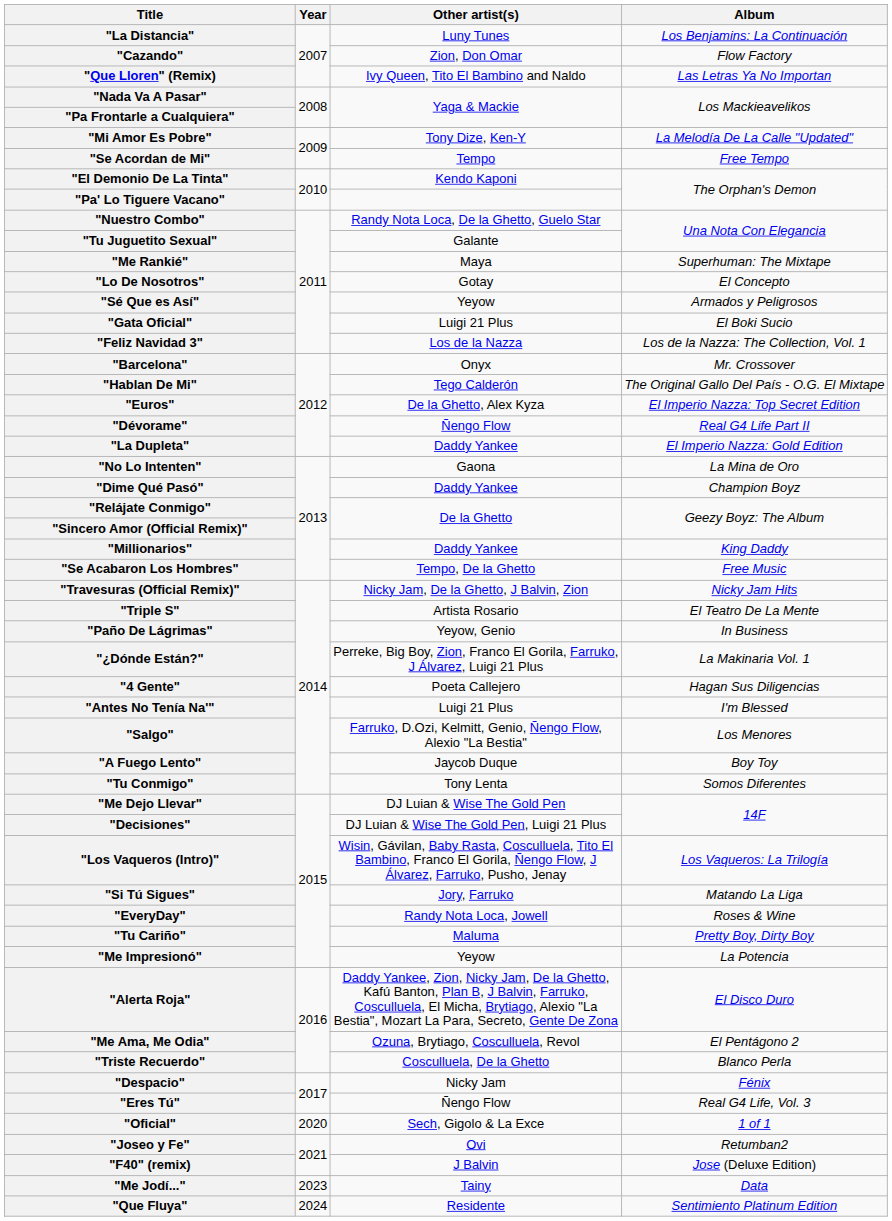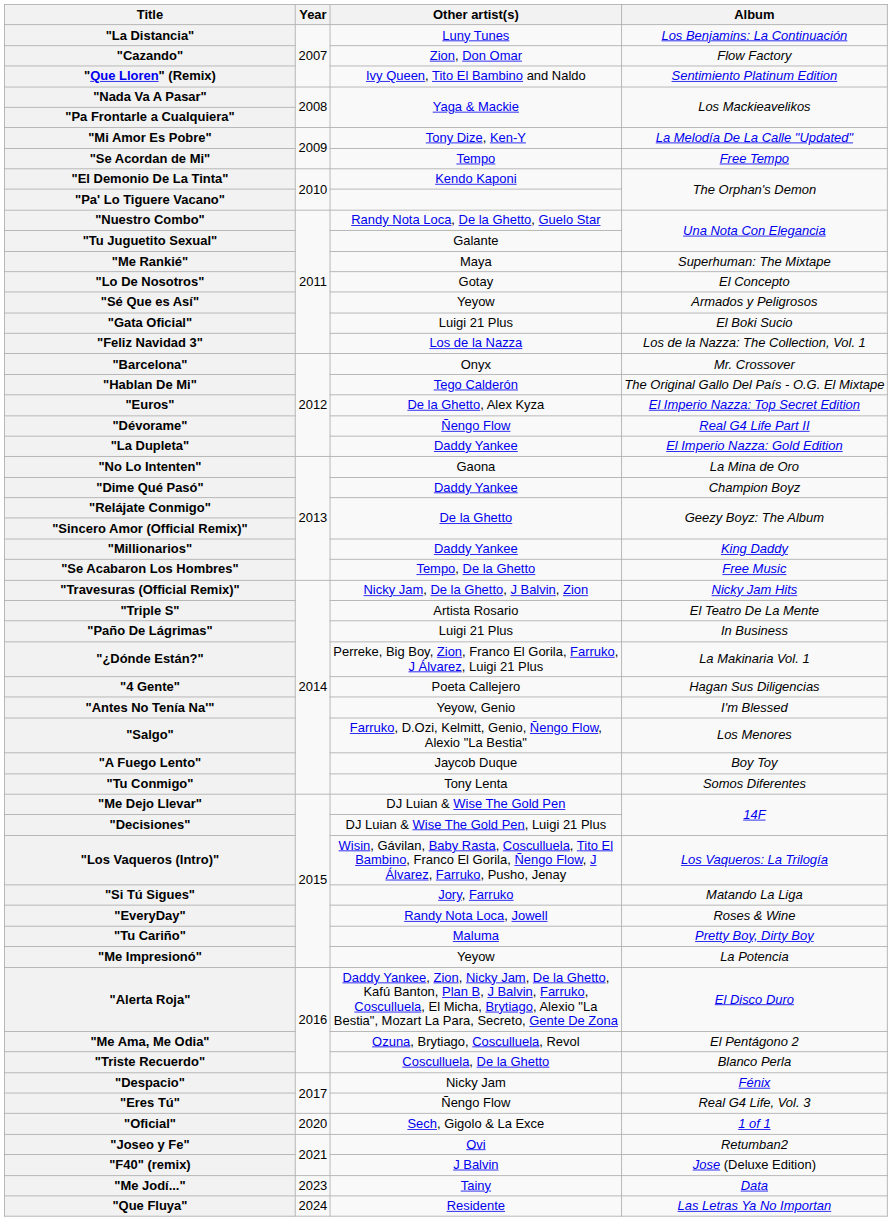 <table class="wikitable plainrowheaders" style="text-align:center;">
 <tr>
 <th scope="col" style="width:22em;">Title</th>
 <th scope="col">Year</th>
 <th scope="col" style="width:22em;">Other artist(s)</th>
 <th scope="col">Album</th>
 </tr>
 <tr>
 <th scope="row">"La Distancia"</th>
 <td rowspan="3">2007</td>
 <td><a href='#'>Luny Tunes</a></td>
 <td><em><a href='#'>Los Benjamins: La Continuación</a></em></td>
 </tr>
 <tr>
 <th scope="row">"Cazando"</th>
 <td><a href='#'>Zion</a>, <a href='#'>Don Omar</a></td>
 <td><em>Flow Factory</em></td>
 </tr>
 <tr>
 <th scope="row">"<a href='#'>Que Lloren</a>" (Remix)</th>
 <td><a href='#'>Ivy Queen</a>, <a href='#'>Tito El Bambino</a> and Naldo</td>
-<td><em><a href='#'>Las Letras Ya No Importan</a></em></td>
+<td><em><a href='#'>Sentimiento Platinum Edition</a></em></td>
 </tr>
 <tr>
 <th scope="row">"Nada Va A Pasar"</th>
 <td rowspan="2">2008</td>
 <td rowspan="2"><a href='#'>Yaga & Mackie</a></td>
 <td rowspan="2"><em>Los Mackieavelikos</em></td>
 </tr>
 <tr>
 <th scope="row">"Pa Frontarle a Cualquiera"</th>
 </tr>
 <tr>
 <th scope="row">"Mi Amor Es Pobre"</th>
 <td rowspan="2">2009</td>
 <td><a href='#'>Tony Dize</a>, <a href='#'>Ken-Y</a></td>
 <td><em><a href='#'>La Melodía De La Calle "Updated"</a></em></td>
 </tr>
 <tr>
 <th scope="row">"Se Acordan de Mi"</th>
 <td><a href='#'>Tempo</a></td>
 <td><em><a href='#'>Free Tempo</a></em></td>
 </tr>
 <tr>
 <th scope="row">"El Demonio De La Tinta"</th>
 <td rowspan="2">2010</td>
 <td><a href='#'>Kendo Kaponi</a></td>
 <td rowspan="2"><em>The Orphan's Demon</em></td>
 </tr>
 <tr>
 <th scope="row">"Pa' Lo Tiguere Vacano"</th>
 <td></td>
 </tr>
 <tr>
 <th scope="row">"Nuestro Combo"</th>
 <td rowspan="7">2011</td>
 <td><a href='#'>Randy Nota Loca</a>, <a href='#'>De la Ghetto</a>, <a href='#'>Guelo Star</a></td>
 <td rowspan="2"><em><a href='#'>Una Nota Con Elegancia</a></em></td>
 </tr>
 <tr>
 <th scope="row">"Tu Juguetito Sexual"</th>
 <td>Galante</td>
 </tr>
 <tr>
 <th scope="row">"Me Rankié"</th>
 <td>Maya</td>
 <td><em>Superhuman: The Mixtape</em></td>
 </tr>
 <tr>
 <th scope="row">"Lo De Nosotros"</th>
 <td>Gotay</td>
 <td><em>El Concepto</em></td>
 </tr>
 <tr>
 <th scope="row">"Sé Que es Así"</th>
 <td>Yeyow</td>
 <td><em>Armados y Peligrosos</em></td>
 </tr>
 <tr>
 <th scope="row">"Gata Oficial"</th>
 <td>Luigi 21 Plus</td>
 <td><em>El Boki Sucio</em></td>
 </tr>
 <tr>
 <th scope="row">"Feliz Navidad 3"</th>
 <td><a href='#'>Los de la Nazza</a></td>
 <td><em>Los de la Nazza: The Collection, Vol. 1</em></td>
 </tr>
 <tr>
 <th scope="row">"Barcelona"</th>
 <td rowspan="5">2012</td>
 <td>Onyx</td>
 <td><em>Mr. Crossover</em></td>
 </tr>
 <tr>
 <th scope="row">"Hablan De Mi"</th>
 <td><a href='#'>Tego Calderón</a></td>
 <td><em>The Original Gallo Del País - O.G. El Mixtape</em></td>
 </tr>
 <tr>
 <th scope="row">"Euros"</th>
 <td><a href='#'>De la Ghetto</a>, Alex Kyza</td>
 <td><em><a href='#'>El Imperio Nazza: Top Secret Edition</a></em></td>
 </tr>
 <tr>
 <th scope="row">"Dévorame"</th>
 <td><a href='#'>Ñengo Flow</a></td>
 <td><em><a href='#'>Real G4 Life Part II</a></em></td>
 </tr>
 <tr>
 <th scope="row">"La Dupleta"</th>
 <td><a href='#'>Daddy Yankee</a></td>
 <td><em><a href='#'>El Imperio Nazza: Gold Edition</a></em></td>
 </tr>
 <tr>
 <th scope="row">"No Lo Intenten"</th>
 <td rowspan="6">2013</td>
 <td>Gaona</td>
 <td><em>La Mina de Oro</em></td>
 </tr>
 <tr>
 <th scope="row">"Dime Qué Pasó"</th>
 <td><a href='#'>Daddy Yankee</a></td>
 <td><em>Champion Boyz</em></td>
 </tr>
 <tr>
 <th scope="row">"Relájate Conmigo"</th>
 <td rowspan="2"><a href='#'>De la Ghetto</a></td>
 <td rowspan="2"><em>Geezy Boyz: The Album</em></td>
 </tr>
 <tr>
 <th scope="row">"Sincero Amor (Official Remix)"</th>
 </tr>
 <tr>
 <th scope="row">"Millionarios"</th>
 <td><a href='#'>Daddy Yankee</a></td>
 <td><em><a href='#'>King Daddy</a></em></td>
 </tr>
 <tr>
 <th scope="row">"Se Acabaron Los Hombres"</th>
 <td><a href='#'>Tempo</a>, <a href='#'>De la Ghetto</a></td>
 <td><em><a href='#'>Free Music</a></em></td>
 </tr>
 <tr>
 <th scope="row">"Travesuras (Official Remix)"</th>
 <td rowspan="9">2014</td>
 <td><a href='#'>Nicky Jam</a>, <a href='#'>De la Ghetto</a>, <a href='#'>J Balvin</a>, <a href='#'>Zion</a></td>
 <td><em><a href='#'>Nicky Jam Hits</a></em></td>
 </tr>
 <tr>
 <th scope="row">"Triple S"</th>
 <td>Artista Rosario</td>
 <td><em>El Teatro De La Mente</em></td>
 </tr>
 <tr>
 <th scope="row">"Paño De Lágrimas"</th>
-<td>Yeyow, Genio</td>
+<td>Luigi 21 Plus</td>
 <td><em>In Business</em></td>
 </tr>
 <tr>
 <th scope="row">"¿Dónde Están?"</th>
 <td>Perreke, Big Boy, <a href='#'>Zion</a>, Franco El Gorila, <a href='#'>Farruko</a>, <a href='#'>J Álvarez</a>, Luigi 21 Plus</td>
 <td><em>La Makinaria Vol. 1</em></td>
 </tr>
 <tr>
 <th scope="row">"4 Gente"</th>
 <td>Poeta Callejero</td>
 <td><em>Hagan Sus Diligencias</em></td>
 </tr>
 <tr>
 <th scope="row">"Antes No Tenía Na'"</th>
-<td>Luigi 21 Plus</td>
+<td>Yeyow, Genio</td>
 <td><em>I'm Blessed</em></td>
 </tr>
 <tr>
 <th scope="row">"Salgo"</th>
 <td><a href='#'>Farruko</a>, D.Ozi, Kelmitt, Genio, <a href='#'>Ñengo Flow</a>, Alexio "La Bestia"</td>
 <td><em>Los Menores</em></td>
 </tr>
 <tr>
 <th scope="row">"A Fuego Lento"</th>
 <td>Jaycob Duque</td>
 <td><em>Boy Toy</em></td>
 </tr>
 <tr>
 <th scope="row">"Tu Conmigo"</th>
 <td>Tony Lenta</td>
 <td><em>Somos Diferentes</em></td>
 </tr>
 <tr>
 <th scope="row">"Me Dejo Llevar"</th>
 <td rowspan="7">2015</td>
 <td>DJ Luian & <a href='#'>Wise The Gold Pen</a></td>
 <td rowspan= 2><em><a href='#'>14F</a></em></td>
 </tr>
 <tr>
 <th scope="row">"Decisiones"</th>
 <td>DJ Luian & <a href='#'>Wise The Gold Pen</a>, Luigi 21 Plus</td>
 </tr>
 <tr>
 <th scope="row">"Los Vaqueros (Intro)"</th>
 <td><a href='#'>Wisin</a>, Gávilan, <a href='#'>Baby Rasta</a>, <a href='#'>Cosculluela</a>, <a href='#'>Tito El Bambino</a>, Franco El Gorila, <a href='#'>Ñengo Flow</a>, <a href='#'>J Álvarez</a>, <a href='#'>Farruko</a>, Pusho, Jenay</td>
 <td><em><a href='#'>Los Vaqueros: La Trilogía</a></em></td>
 </tr>
 <tr>
 <th scope="row">"Si Tú Sigues"</th>
 <td><a href='#'>Jory</a>, <a href='#'>Farruko</a></td>
 <td><em>Matando La Liga</em></td>
 </tr>
 <tr>
 <th scope="row">"EveryDay"</th>
 <td><a href='#'>Randy Nota Loca</a>, <a href='#'>Jowell</a></td>
 <td><em>Roses & Wine</em></td>
 </tr>
 <tr>
 <th scope="row">"Tu Cariño"</th>
 <td><a href='#'>Maluma</a></td>
 <td><em><a href='#'>Pretty Boy, Dirty Boy</a></em></td>
 </tr>
 <tr>
 <th scope="row">"Me Impresionó"</th>
 <td>Yeyow</td>
 <td><em>La Potencia</em></td>
 </tr>
 <tr>
 <th scope="row">"Alerta Roja"</th>
 <td rowspan="3">2016</td>
 <td><a href='#'>Daddy Yankee</a>, <a href='#'>Zion</a>, <a href='#'>Nicky Jam</a>, <a href='#'>De la Ghetto</a>, Kafú Banton, <a href='#'>Plan B</a>, <a href='#'>J Balvin</a>, <a href='#'>Farruko</a>, <a href='#'>Cosculluela</a>, El Micha, <a href='#'>Brytiago</a>, Alexio "La Bestia", Mozart La Para, Secreto, <a href='#'>Gente De Zona</a></td>
 <td><em><a href='#'>El Disco Duro</a></em></td>
 </tr>
 <tr>
 <th scope="row">"Me Ama, Me Odia"</th>
 <td><a href='#'>Ozuna</a>, Brytiago, <a href='#'>Cosculluela</a>, Revol</td>
 <td><em>El Pentágono 2</em></td>
 </tr>
 <tr>
 <th scope="row">"Triste Recuerdo"</th>
 <td><a href='#'>Cosculluela</a>, <a href='#'>De la Ghetto</a></td>
 <td><em>Blanco Perla</em></td>
 </tr>
 <tr>
 <th scope="row">"Despacio"</th>
 <td rowspan="2">2017</td>
 <td>Nicky Jam</td>
 <td><em><a href='#'>Fénix</a></em></td>
 </tr>
 <tr>
 <th scope="row">"Eres Tú"</th>
 <td>Ñengo Flow</td>
 <td><em>Real G4 Life, Vol. 3</em></td>
 </tr>
 <tr>
 <th scope="row">"Oficial"</th>
 <td>2020</td>
 <td><a href='#'>Sech</a>, Gigolo & La Exce</td>
 <td><em><a href='#'>1 of 1</a></em></td>
 </tr>
 <tr>
 <th scope="row">"Joseo y Fe"</th>
 <td rowspan="2">2021</td>
 <td><a href='#'>Ovi</a></td>
 <td><em>Retumban2</em></td>
 </tr>
 <tr>
 <th scope="row">"F40" (remix)</th>
 <td><a href='#'>J Balvin</a></td>
 <td><em><a href='#'>Jose</a></em> (Deluxe Edition)</td>
 </tr>
 <tr>
 <th scope="row">"Me Jodí..."</th>
 <td>2023</td>
 <td><a href='#'>Tainy</a></td>
 <td><em><a href='#'>Data</a></em></td>
 </tr>
 <tr>
 <th scope="row">"Que Fluya"</th>
 <td>2024</td>
 <td><a href='#'>Residente</a></td>
-<td><em><a href='#'>Sentimiento Platinum Edition</a></em></td>
+<td><em><a href='#'>Las Letras Ya No Importan</a></em></td>
 </tr>
 </table>
